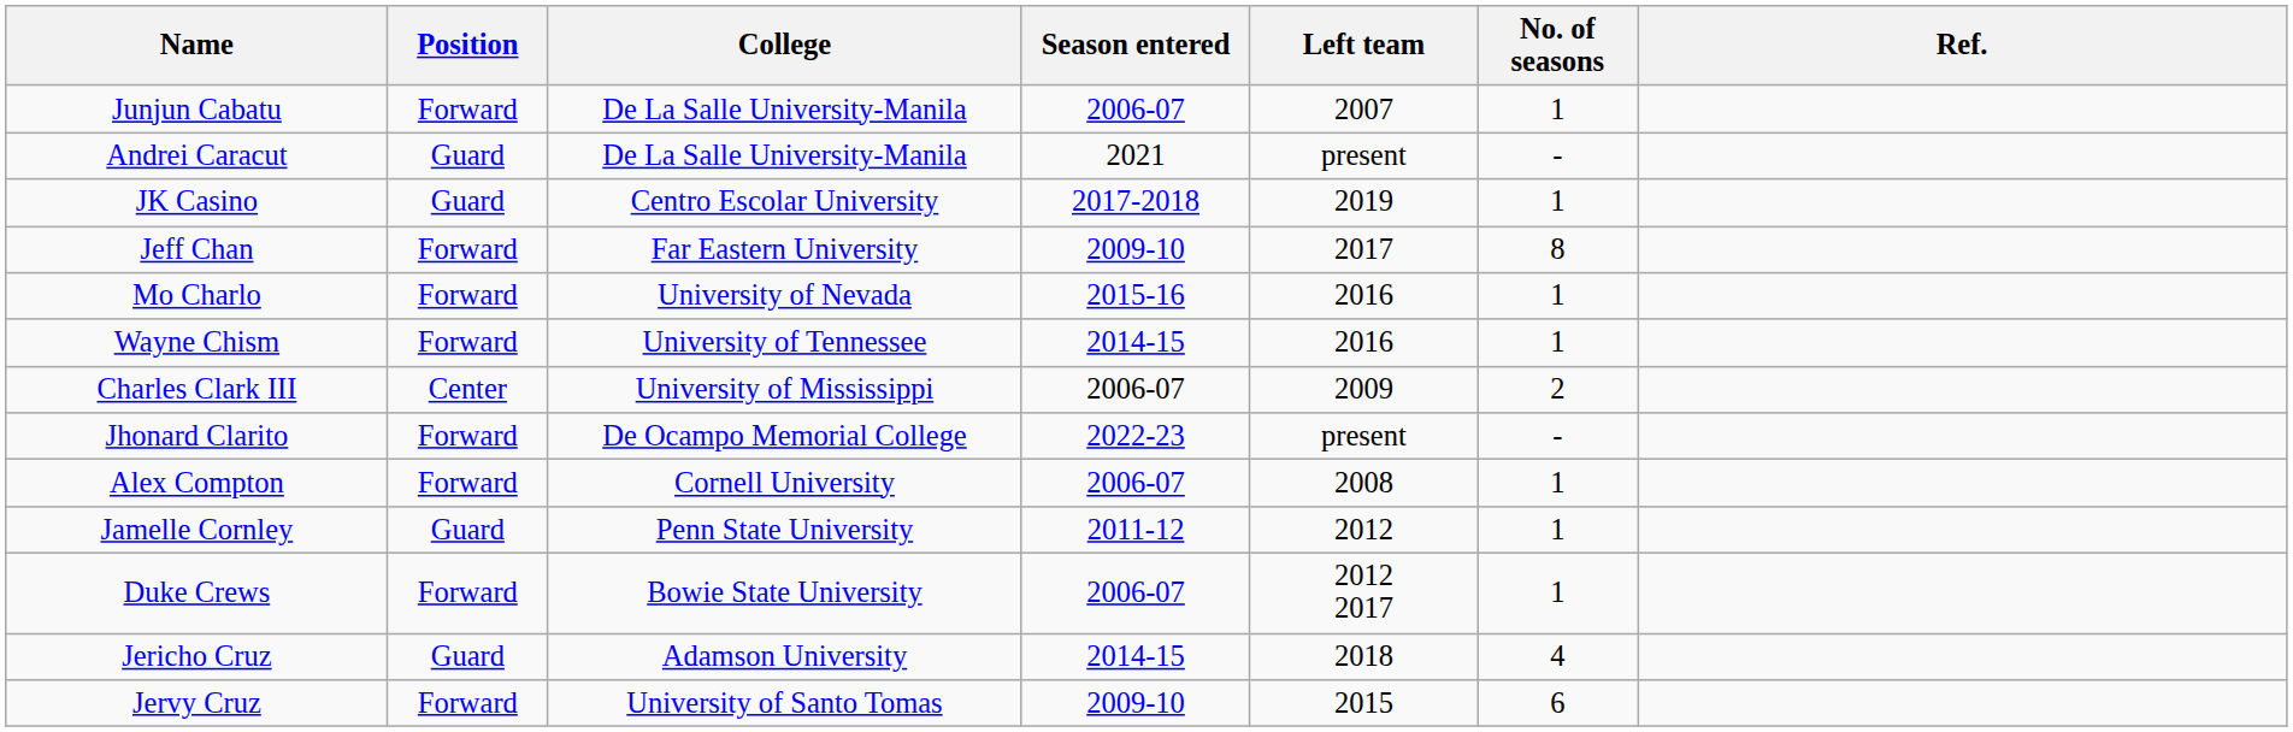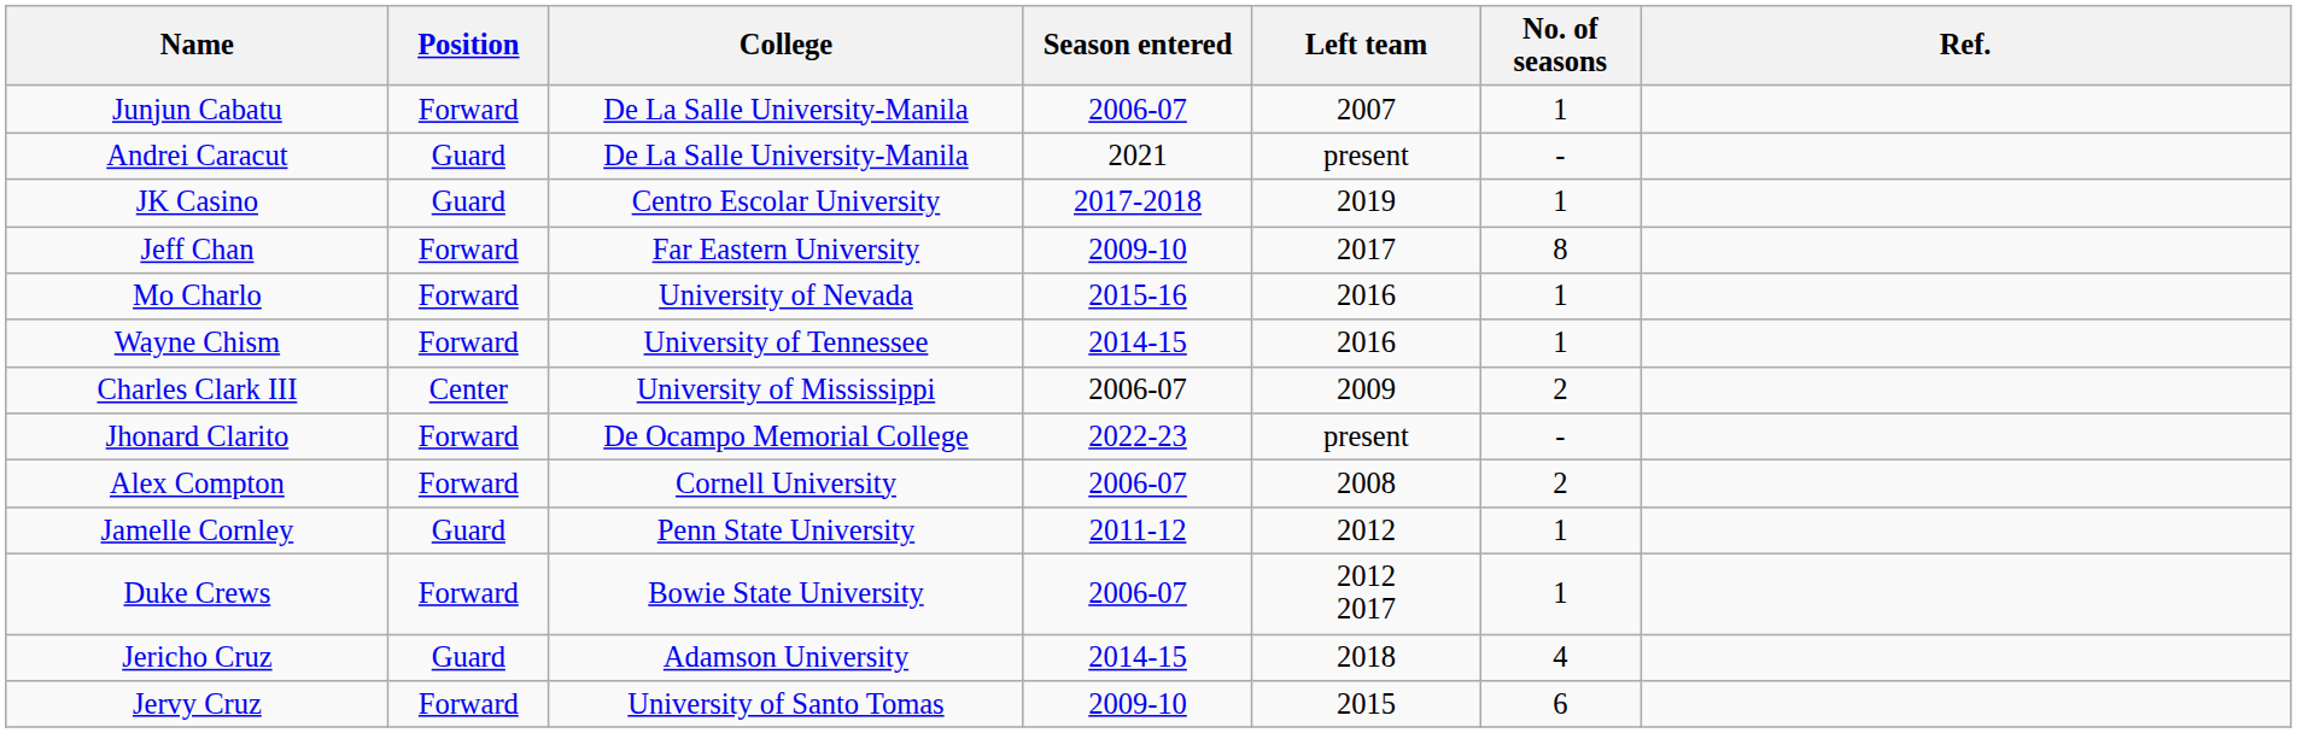 <table class="wikitable sortable" style="text-align:center" width="98%">
 <tr>
 <th style="width:200px;">Name</th>
 <th style="width:7%;"><a href='#'>Position</a></th>
 <th style="width:250px;">College</th>
 <th style="width:10%;">Season entered</th>
 <th style="width:10%;">Left team</th>
 <th style="width:7%;">No. of seasons</th>
 <th class=unsortable>Ref.</th>
 </tr>
 <tr>
 <td><a href='#'>Junjun Cabatu</a></td>
 <td><a href='#'>Forward</a></td>
 <td><a href='#'>De La Salle University-Manila</a></td>
 <td><a href='#'>2006-07</a></td>
 <td>2007</td>
 <td>1</td>
 <td></td>
 </tr>
 <tr>
 <td><a href='#'>Andrei Caracut</a></td>
 <td><a href='#'>Guard</a></td>
 <td><a href='#'>De La Salle University-Manila</a></td>
 <td>2021</td>
 <td>present</td>
 <td>-</td>
 <td></td>
 </tr>
 <tr>
 <td><a href='#'>JK Casino</a></td>
 <td><a href='#'>Guard</a></td>
 <td><a href='#'>Centro Escolar University</a></td>
 <td><a href='#'>2017-2018</a></td>
 <td>2019</td>
 <td>1</td>
 <td></td>
 </tr>
 <tr>
 <td><a href='#'>Jeff Chan</a></td>
 <td><a href='#'>Forward</a></td>
 <td><a href='#'>Far Eastern University</a></td>
 <td><a href='#'>2009-10</a></td>
 <td>2017</td>
 <td>8</td>
 <td></td>
 </tr>
 <tr>
 <td><a href='#'>Mo Charlo</a></td>
 <td><a href='#'>Forward</a></td>
 <td><a href='#'>University of Nevada</a></td>
 <td><a href='#'>2015-16</a></td>
 <td>2016</td>
 <td>1</td>
 <td></td>
 </tr>
 <tr>
 <td><a href='#'>Wayne Chism</a></td>
 <td><a href='#'>Forward</a></td>
 <td><a href='#'>University of Tennessee</a></td>
 <td><a href='#'>2014-15</a></td>
 <td>2016</td>
 <td>1</td>
 <td></td>
 </tr>
 <tr>
 <td><a href='#'>Charles Clark III</a></td>
 <td><a href='#'>Center</a></td>
 <td><a href='#'>University of Mississippi</a></td>
 <td>2006-07</td>
 <td>2009</td>
 <td>2</td>
 <td></td>
 </tr>
 <tr>
 <td><a href='#'>Jhonard Clarito</a></td>
 <td><a href='#'>Forward</a></td>
 <td><a href='#'>De Ocampo Memorial College</a></td>
 <td><a href='#'>2022-23</a></td>
 <td>present</td>
 <td>-</td>
 <td></td>
 </tr>
 <tr>
 <td><a href='#'>Alex Compton</a></td>
 <td><a href='#'>Forward</a></td>
 <td><a href='#'>Cornell University</a></td>
 <td><a href='#'>2006-07</a></td>
 <td>2008</td>
-<td>1</td>
+<td>2</td>
 <td></td>
 </tr>
 <tr>
 <td><a href='#'>Jamelle Cornley</a></td>
 <td><a href='#'>Guard</a></td>
 <td><a href='#'>Penn State University</a></td>
 <td><a href='#'>2011-12</a></td>
 <td>2012</td>
 <td>1</td>
 <td></td>
 </tr>
 <tr>
 <td><a href='#'>Duke Crews</a></td>
 <td><a href='#'>Forward</a></td>
 <td><a href='#'>Bowie State University</a></td>
 <td><a href='#'>2006-07</a></td>
 <td>2012<br>2017</td>
 <td>1</td>
 <td></td>
 </tr>
 <tr>
 <td><a href='#'>Jericho Cruz</a></td>
 <td><a href='#'>Guard</a></td>
 <td><a href='#'>Adamson University</a></td>
 <td><a href='#'>2014-15</a></td>
 <td>2018</td>
 <td>4</td>
 <td></td>
 </tr>
 <tr>
 <td><a href='#'>Jervy Cruz</a></td>
 <td><a href='#'>Forward</a></td>
 <td><a href='#'>University of Santo Tomas</a></td>
 <td><a href='#'>2009-10</a></td>
 <td>2015</td>
 <td>6</td>
 <td></td>
 </tr>
 </table>
